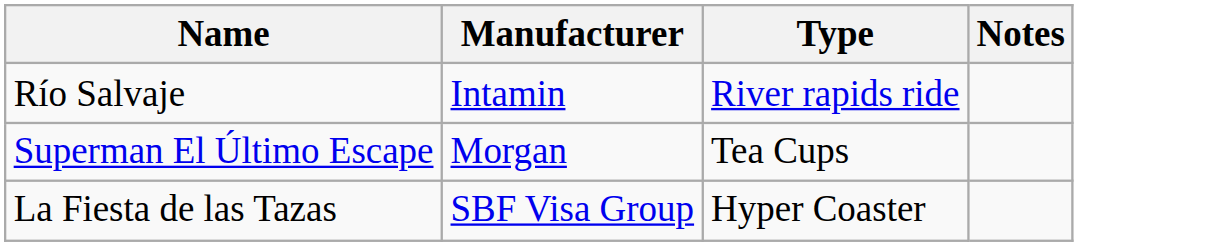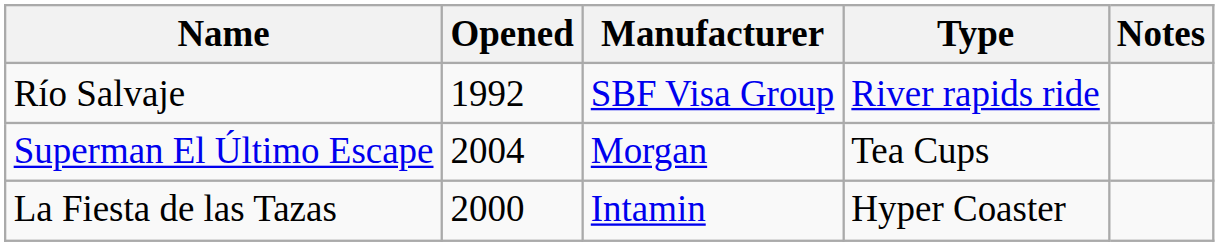 <table class="wikitable sortable">
 <tr>
 <th>Name</th>
+<th>Opened</th>
 <th>Manufacturer</th>
 <th>Type</th>
 <th>Notes</th>
 </tr>
 <tr>
 <td>Río Salvaje</td>
-<td><a href='#'>Intamin</a></td>
+<td>1992</td>
+<td><a href='#'>SBF Visa Group</a></td>
 <td><a href='#'>River rapids ride</a></td>
 <td></td>
 </tr>
 <tr>
 <td><a href='#'>Superman El Último Escape</a></td>
+<td>2004</td>
 <td><a href='#'>Morgan</a></td>
 <td>Tea Cups</td>
 <td></td>
 </tr>
 <tr>
 <td>La Fiesta de las Tazas</td>
-<td><a href='#'>SBF Visa Group</a></td>
+<td>2000</td>
+<td><a href='#'>Intamin</a></td>
 <td>Hyper Coaster</td>
 <td></td>
 </tr>
 </table>
